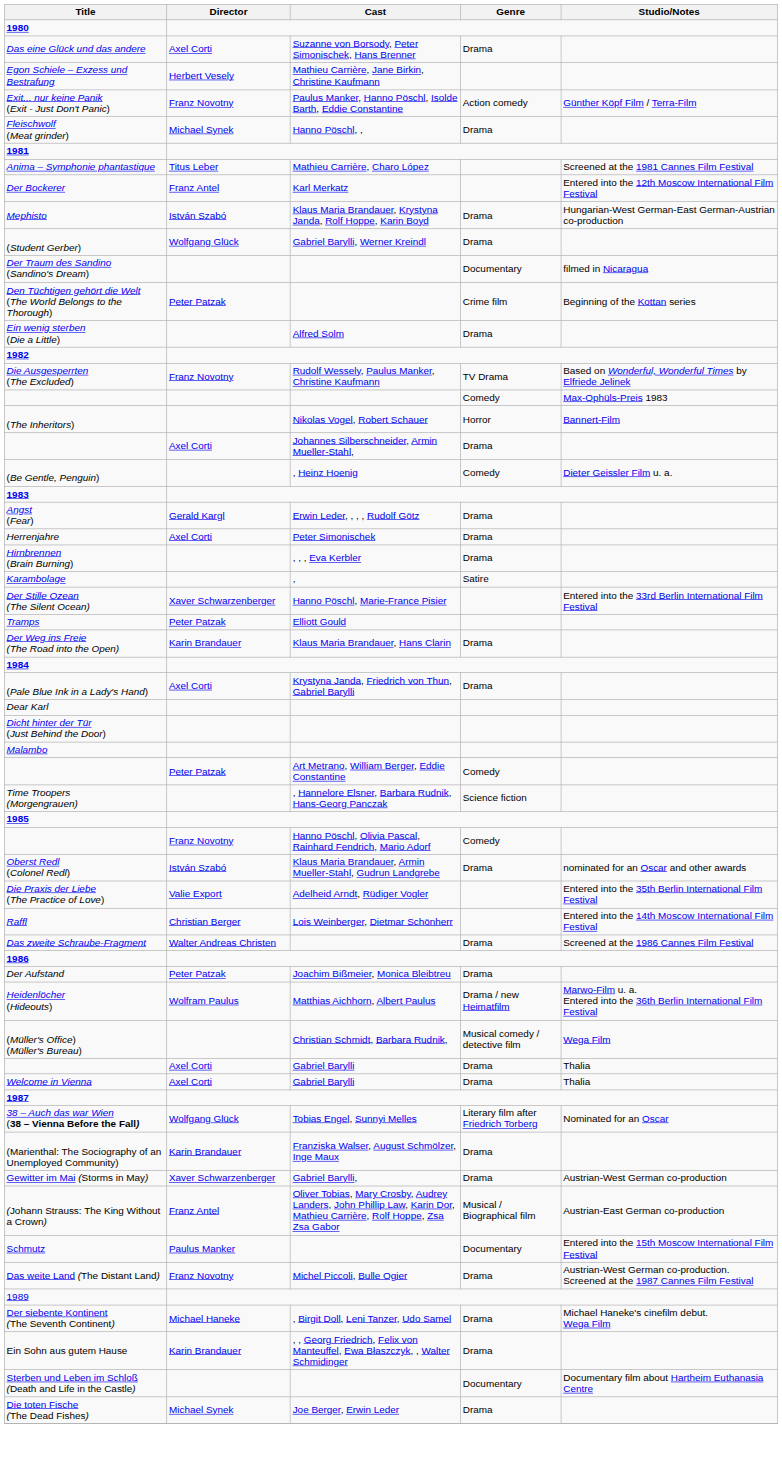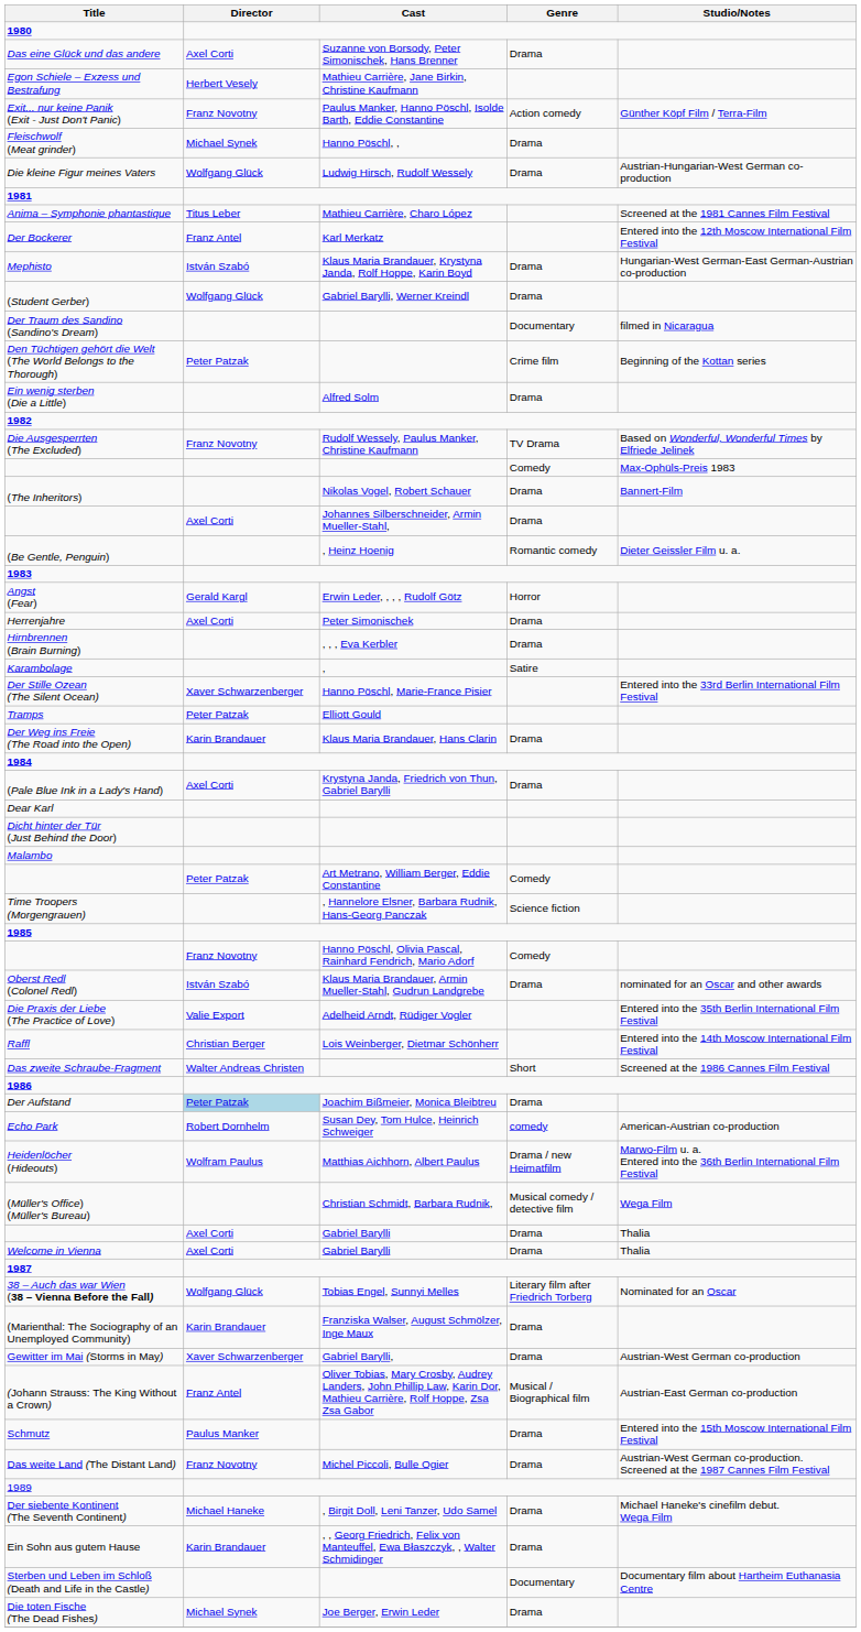 <table class="wikitable">
 <tr>
 <th width=21%>Title</th>
 <th width=16%>Director</th>
 <th width=22%>Cast</th>
 <th width=13%>Genre</th>
 <th width=28%>Studio/Notes</th>
 </tr>
 <tr>
 <td><strong><a href='#'>1980</a></strong></td>
 </tr>
 <tr>
 <td><em><a href='#'>Das eine Glück und das andere</a></em></td>
 <td><a href='#'>Axel Corti</a></td>
 <td><a href='#'>Suzanne von Borsody</a>, <a href='#'>Peter Simonischek</a>, <a href='#'>Hans Brenner</a></td>
 <td>Drama</td>
 <td></td>
 </tr>
 <tr>
 <td><em><a href='#'>Egon Schiele – Exzess und Bestrafung</a></em></td>
 <td><a href='#'>Herbert Vesely</a></td>
 <td><a href='#'>Mathieu Carrière</a>, <a href='#'>Jane Birkin</a>, <a href='#'>Christine Kaufmann</a></td>
 <td></td>
 <td></td>
 </tr>
 <tr>
 <td><em><a href='#'>Exit... nur keine Panik</a></em> <br> (<em>Exit - Just Don't Panic</em>)</td>
 <td><a href='#'>Franz Novotny</a></td>
 <td><a href='#'>Paulus Manker</a>, <a href='#'>Hanno Pöschl</a>, <a href='#'>Isolde Barth</a>, <a href='#'>Eddie Constantine</a></td>
 <td>Action comedy</td>
 <td><a href='#'>Günther Köpf Film</a> / <a href='#'>Terra-Film</a></td>
 </tr>
 <tr>
 <td><em><a href='#'>Fleischwolf</a></em> <br> (<em>Meat grinder</em>)</td>
 <td><a href='#'>Michael Synek</a></td>
 <td><a href='#'>Hanno Pöschl</a>, , </td>
 <td>Drama</td>
 <td></td>
+</tr>
+<tr>
+<td><em>Die kleine Figur meines Vaters</em></td>
+<td><a href='#'>Wolfgang Glück</a></td>
+<td><a href='#'>Ludwig Hirsch</a>, <a href='#'>Rudolf Wessely</a></td>
+<td>Drama</td>
+<td>Austrian-Hungarian-West German co-production</td>
 </tr>
 <tr>
 <td><strong><a href='#'>1981</a></strong></td>
 </tr>
 <tr>
 <td><em><a href='#'>Anima – Symphonie phantastique</a></em></td>
 <td><a href='#'>Titus Leber</a></td>
 <td><a href='#'>Mathieu Carrière</a>, <a href='#'>Charo López</a></td>
 <td></td>
 <td>Screened at the <a href='#'>1981 Cannes Film Festival</a></td>
 </tr>
 <tr>
 <td><em><a href='#'>Der Bockerer</a></em></td>
 <td><a href='#'>Franz Antel</a></td>
 <td><a href='#'>Karl Merkatz</a></td>
 <td></td>
 <td>Entered into the <a href='#'>12th Moscow International Film Festival</a></td>
 </tr>
 <tr>
 <td><em><a href='#'>Mephisto</a></em></td>
 <td><a href='#'>István Szabó</a></td>
 <td><a href='#'>Klaus Maria Brandauer</a>, <a href='#'>Krystyna Janda</a>, <a href='#'>Rolf Hoppe</a>, <a href='#'>Karin Boyd</a></td>
 <td>Drama</td>
 <td>Hungarian-West German-East German-Austrian co-production</td>
 </tr>
 <tr>
 <td><em></em> <br> (<em>Student Gerber</em>)</td>
 <td><a href='#'>Wolfgang Glück</a></td>
 <td><a href='#'>Gabriel Barylli</a>, <a href='#'>Werner Kreindl</a></td>
 <td>Drama</td>
 <td></td>
 </tr>
 <tr>
 <td><em><a href='#'>Der Traum des Sandino</a></em> <br> (<em>Sandino's Dream</em>)</td>
 <td></td>
 <td></td>
 <td>Documentary</td>
 <td>filmed in <a href='#'>Nicaragua</a></td>
 </tr>
 <tr>
 <td><em><a href='#'>Den Tüchtigen gehört die Welt</a></em> <br> (<em>The World Belongs to the Thorough</em>)</td>
 <td><a href='#'>Peter Patzak</a></td>
 <td></td>
 <td>Crime film</td>
 <td>Beginning of the <a href='#'>Kottan</a> series</td>
 </tr>
 <tr>
 <td><em><a href='#'>Ein wenig sterben</a></em> <br> (<em>Die a Little</em>)</td>
 <td></td>
 <td><a href='#'>Alfred Solm</a></td>
 <td>Drama</td>
 <td></td>
 </tr>
 <tr>
 <td><strong><a href='#'>1982</a></strong></td>
 </tr>
 <tr>
 <td><em><a href='#'>Die Ausgesperrten</a></em> <br> (<em>The Excluded</em>)</td>
 <td><a href='#'>Franz Novotny</a></td>
 <td><a href='#'>Rudolf Wessely</a>, <a href='#'>Paulus Manker</a>, <a href='#'>Christine Kaufmann</a></td>
 <td>TV Drama</td>
 <td>Based on <em><a href='#'>Wonderful, Wonderful Times</a></em> by <a href='#'>Elfriede Jelinek</a></td>
 </tr>
 <tr>
 <td><em></em></td>
 <td></td>
 <td></td>
 <td>Comedy</td>
 <td><a href='#'>Max-Ophüls-Preis</a> 1983</td>
 </tr>
 <tr>
 <td><em></em> <br> (<em>The Inheritors</em>)</td>
 <td></td>
 <td><a href='#'>Nikolas Vogel</a>, <a href='#'>Robert Schauer</a></td>
-<td>Horror</td>
+<td>Drama</td>
 <td><a href='#'>Bannert-Film</a></td>
 </tr>
 <tr>
 <td><em></em></td>
 <td><a href='#'>Axel Corti</a></td>
 <td><a href='#'>Johannes Silberschneider</a>, <a href='#'>Armin Mueller-Stahl</a>, </td>
 <td>Drama</td>
 <td></td>
 </tr>
 <tr>
 <td><em></em> <br> (<em>Be Gentle, Penguin</em>)</td>
 <td></td>
 <td>, <a href='#'>Heinz Hoenig</a></td>
-<td>Comedy</td>
+<td>Romantic comedy</td>
 <td><a href='#'>Dieter Geissler Film</a> u. a.</td>
 </tr>
 <tr>
 <td><strong><a href='#'>1983</a></strong></td>
 </tr>
 <tr>
 <td><em><a href='#'>Angst</a></em> <br> (<em>Fear</em>)</td>
 <td><a href='#'>Gerald Kargl</a></td>
 <td><a href='#'>Erwin Leder</a>, , , , <a href='#'>Rudolf Götz</a></td>
-<td>Drama</td>
+<td>Horror</td>
 <td></td>
 </tr>
 <tr>
 <td><em>Herrenjahre</em></td>
 <td><a href='#'>Axel Corti</a></td>
 <td><a href='#'>Peter Simonischek</a></td>
 <td>Drama</td>
 <td></td>
 </tr>
 <tr>
 <td><em><a href='#'>Hirnbrennen</a></em> <br> (<em>Brain Burning</em>)</td>
 <td></td>
 <td>, , , <a href='#'>Eva Kerbler</a></td>
 <td>Drama</td>
 <td></td>
 </tr>
 <tr>
 <td><em><a href='#'>Karambolage</a></em></td>
 <td></td>
 <td>, </td>
 <td>Satire</td>
 <td></td>
 </tr>
 <tr>
 <td><em><a href='#'>Der Stille Ozean</a></em> <br> <em>(The Silent Ocean)</em></td>
 <td><a href='#'>Xaver Schwarzenberger</a></td>
 <td><a href='#'>Hanno Pöschl</a>, <a href='#'>Marie-France Pisier</a></td>
 <td></td>
 <td>Entered into the <a href='#'>33rd Berlin International Film Festival</a></td>
 </tr>
 <tr>
 <td><em><a href='#'>Tramps</a></em></td>
 <td><a href='#'>Peter Patzak</a></td>
 <td><a href='#'>Elliott Gould</a></td>
 <td></td>
 <td></td>
 </tr>
 <tr>
 <td><em><a href='#'>Der Weg ins Freie</a></em> <br> <em>(The Road into the Open)</em></td>
 <td><a href='#'>Karin Brandauer</a></td>
 <td><a href='#'>Klaus Maria Brandauer</a>, <a href='#'>Hans Clarin</a></td>
 <td>Drama</td>
 <td></td>
 </tr>
 <tr>
 <td><strong><a href='#'>1984</a></strong></td>
 </tr>
 <tr>
 <td><em></em> <br> (<em>Pale Blue Ink in a Lady's Hand</em>)</td>
 <td><a href='#'>Axel Corti</a></td>
 <td><a href='#'>Krystyna Janda</a>, <a href='#'>Friedrich von Thun</a>, <a href='#'>Gabriel Barylli</a></td>
 <td>Drama</td>
 <td></td>
 </tr>
 <tr>
 <td><em>Dear Karl</em></td>
 <td></td>
 <td></td>
 <td></td>
 <td></td>
 </tr>
 <tr>
 <td><em><a href='#'>Dicht hinter der Tür</a></em> <br> (<em>Just Behind the Door</em>)</td>
 <td></td>
 <td></td>
 <td></td>
 <td></td>
 </tr>
 <tr>
 <td><em><a href='#'>Malambo</a></em></td>
 <td></td>
 <td></td>
 <td></td>
 <td></td>
 </tr>
 <tr>
 <td><em></em></td>
 <td><a href='#'>Peter Patzak</a></td>
 <td><a href='#'>Art Metrano</a>, <a href='#'>William Berger</a>, <a href='#'>Eddie Constantine</a></td>
 <td>Comedy</td>
 <td></td>
 </tr>
 <tr>
 <td><em>Time Troopers</em> <br> <em>(Morgengrauen)</em></td>
 <td></td>
 <td>, <a href='#'>Hannelore Elsner</a>, <a href='#'>Barbara Rudnik</a>, <a href='#'>Hans-Georg Panczak</a></td>
 <td>Science fiction</td>
 <td></td>
 </tr>
 <tr>
 <td><strong><a href='#'>1985</a></strong></td>
 </tr>
 <tr>
 <td><em></em></td>
 <td><a href='#'>Franz Novotny</a></td>
 <td><a href='#'>Hanno Pöschl</a>, <a href='#'>Olivia Pascal</a>, <a href='#'>Rainhard Fendrich</a>, <a href='#'>Mario Adorf</a></td>
 <td>Comedy</td>
 <td></td>
 </tr>
 <tr>
 <td><em><a href='#'>Oberst Redl</a></em> <br> (<em>Colonel Redl</em>)</td>
 <td><a href='#'>István Szabó</a></td>
 <td><a href='#'>Klaus Maria Brandauer</a>, <a href='#'>Armin Mueller-Stahl</a>, <a href='#'>Gudrun Landgrebe</a></td>
 <td>Drama</td>
 <td>nominated for an <a href='#'>Oscar</a> and other awards</td>
 </tr>
 <tr>
 <td><em><a href='#'>Die Praxis der Liebe</a></em> <br> (<em>The Practice of Love</em>)</td>
 <td><a href='#'>Valie Export</a></td>
 <td><a href='#'>Adelheid Arndt</a>, <a href='#'>Rüdiger Vogler</a></td>
 <td></td>
 <td>Entered into the <a href='#'>35th Berlin International Film Festival</a></td>
 </tr>
 <tr>
 <td><em><a href='#'>Raffl</a></em></td>
 <td><a href='#'>Christian Berger</a></td>
 <td><a href='#'>Lois Weinberger</a>, <a href='#'>Dietmar Schönherr</a></td>
 <td></td>
 <td>Entered into the <a href='#'>14th Moscow International Film Festival</a></td>
 </tr>
 <tr>
 <td><em><a href='#'>Das zweite Schraube-Fragment</a></em></td>
 <td><a href='#'>Walter Andreas Christen</a></td>
 <td></td>
-<td>Drama</td>
+<td>Short</td>
 <td>Screened at the <a href='#'>1986 Cannes Film Festival</a></td>
 </tr>
 <tr>
 <td><strong><a href='#'>1986</a></strong></td>
 </tr>
 <tr>
 <td><em>Der Aufstand</em></td>
-<td><a href='#'>Peter Patzak</a></td>
+<td style="background: lightblue;"><a href='#'>Peter Patzak</a></td>
 <td><a href='#'>Joachim Bißmeier</a>, <a href='#'>Monica Bleibtreu</a></td>
 <td>Drama</td>
 <td></td>
+</tr>
+<tr>
+<td><em><a href='#'>Echo Park</a></em></td>
+<td><a href='#'>Robert Dornhelm</a></td>
+<td><a href='#'>Susan Dey</a>, <a href='#'>Tom Hulce</a>, <a href='#'>Heinrich Schweiger</a></td>
+<td><a href='#'>comedy</a></td>
+<td>American-Austrian co-production</td>
 </tr>
 <tr>
 <td><em><a href='#'>Heidenlöcher</a></em> <br> (<em>Hideouts</em>)</td>
 <td><a href='#'>Wolfram Paulus</a></td>
 <td><a href='#'>Matthias Aichhorn</a>, <a href='#'>Albert Paulus</a></td>
 <td>Drama / new <a href='#'>Heimatfilm</a></td>
 <td><a href='#'>Marwo-Film</a> u. a. <br> Entered into the <a href='#'>36th Berlin International Film Festival</a></td>
 </tr>
 <tr>
 <td><em></em> <br> (<em>Müller's Office</em>) <br> (<em>Müller's Bureau</em>)</td>
 <td></td>
 <td><a href='#'>Christian Schmidt</a>, <a href='#'>Barbara Rudnik</a>, </td>
 <td>Musical comedy / detective film</td>
 <td><a href='#'>Wega Film</a></td>
 </tr>
 <tr>
 <td><em></em></td>
 <td><a href='#'>Axel Corti</a></td>
 <td><a href='#'>Gabriel Barylli</a></td>
 <td>Drama</td>
 <td>Thalia</td>
 </tr>
 <tr>
 <td><em><a href='#'>Welcome in Vienna</a></em></td>
 <td><a href='#'>Axel Corti</a></td>
 <td><a href='#'>Gabriel Barylli</a></td>
 <td>Drama</td>
 <td>Thalia</td>
 </tr>
 <tr>
 <td><strong><a href='#'>1987</a></strong></td>
 </tr>
 <tr>
 <td><em><a href='#'>38 – Auch das war Wien</a></em> <br> (<strong>38 – Vienna Before the Fall<em>)</td>
 <td><a href='#'>Wolfgang Glück</a></td>
 <td><a href='#'>Tobias Engel</a>, <a href='#'>Sunnyi Melles</a></td>
 <td>Literary film after <a href='#'>Friedrich Torberg</a></td>
 <td>Nominated for an <a href='#'>Oscar</a></td>
 </tr>
 <tr>
 <td></em><em> <br> </em>(Marienthal: The Sociography of an Unemployed Community)<em></td>
 <td><a href='#'>Karin Brandauer</a></td>
 <td><a href='#'>Franziska Walser</a>, <a href='#'>August Schmölzer</a>, <a href='#'>Inge Maux</a></td>
 <td>Drama</td>
 <td></td>
 </tr>
 <tr>
 <td></em><a href='#'>Gewitter im Mai</a><em> (</em>Storms in May<em>)</td>
 <td><a href='#'>Xaver Schwarzenberger</a></td>
 <td><a href='#'>Gabriel Barylli</a>, </td>
 <td>Drama</td>
 <td>Austrian-West German co-production</td>
 </tr>
 <tr>
 <td></em><em> <br> (</em>Johann Strauss: The King Without a Crown<em>)</td>
 <td><a href='#'>Franz Antel</a></td>
 <td><a href='#'>Oliver Tobias</a>, <a href='#'>Mary Crosby</a>, <a href='#'>Audrey Landers</a>, <a href='#'>John Phillip Law</a>, <a href='#'>Karin Dor</a>, <a href='#'>Mathieu Carrière</a>, <a href='#'>Rolf Hoppe</a>, <a href='#'>Zsa Zsa Gabor</a></td>
 <td>Musical / Biographical film</td>
 <td>Austrian-East German co-production</td>
 </tr>
 <tr>
 <td></em><a href='#'>Schmutz</a><em></td>
 <td><a href='#'>Paulus Manker</a></td>
 <td></td>
-<td>Documentary</td>
+<td>Drama</td>
 <td>Entered into the <a href='#'>15th Moscow International Film Festival</a></td>
 </tr>
 <tr>
 <td></em><a href='#'>Das weite Land</a><em> (</em>The Distant Land<em>)</td>
 <td><a href='#'>Franz Novotny</a></td>
 <td><a href='#'>Michel Piccoli</a>, <a href='#'>Bulle Ogier</a></td>
 <td>Drama</td>
 <td>Austrian-West German co-production. <br> Screened at the <a href='#'>1987 Cannes Film Festival</a></td>
 </tr>
 <tr>
 <td></strong><a href='#'>1989</a><strong></td>
 </tr>
 <tr>
 <td></em><a href='#'>Der siebente Kontinent</a><em> <br> (</em>The Seventh Continent<em>)</td>
 <td><a href='#'>Michael Haneke</a></td>
 <td>, <a href='#'>Birgit Doll</a>, <a href='#'>Leni Tanzer</a>, <a href='#'>Udo Samel</a></td>
 <td>Drama</td>
 <td>Michael Haneke's cinefilm debut. <br> <a href='#'>Wega Film</a></td>
 </tr>
 <tr>
 <td></em>Ein Sohn aus gutem Hause<em></td>
 <td><a href='#'>Karin Brandauer</a></td>
 <td>, , <a href='#'>Georg Friedrich</a>, <a href='#'>Felix von Manteuffel</a>, <a href='#'>Ewa Błaszczyk</a>, , <a href='#'>Walter Schmidinger</a></td>
 <td>Drama</td>
 <td></td>
 </tr>
 <tr>
 <td></em><a href='#'>Sterben und Leben im Schloß</a><em> <br> (</em>Death and Life in the Castle<em>)</td>
 <td></td>
 <td></td>
 <td>Documentary</td>
 <td>Documentary film about <a href='#'>Hartheim Euthanasia Centre</a></td>
 </tr>
 <tr>
 <td></em><a href='#'>Die toten Fische</a><em> <br> (</em>The Dead Fishes<em>)</td>
 <td><a href='#'>Michael Synek</a></td>
 <td><a href='#'>Joe Berger</a>, <a href='#'>Erwin Leder</a></td>
 <td>Drama</td>
 <td></td>
 </tr>
 <tr>
 </tr>
 </table>
